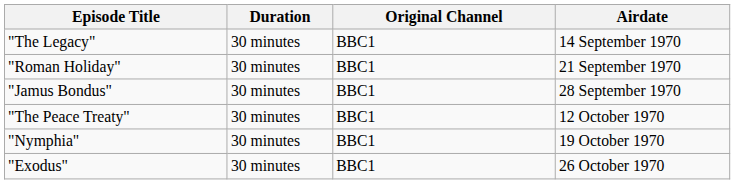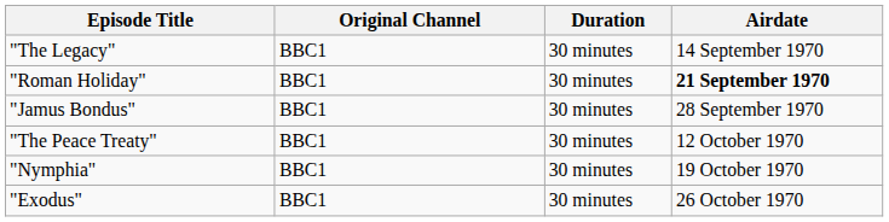 <table class="wikitable">
 <tr>
 <th style="background:99CCFF" width="220">Episode Title</th>
+<th style="background:99CCFF" width="220">Original Channel</th>
 <th style="background:99CCFF" width="100">Duration</th>
-<th style="background:99CCFF" width="220">Original Channel</th>
 <th style="background:99CCFF" width="170">Airdate</th>
 </tr>
 <tr>
 <td>"The Legacy"</td>
+<td>BBC1</td>
 <td>30 minutes</td>
-<td>BBC1</td>
 <td>14 September 1970</td>
 </tr>
 <tr>
 <td>"Roman Holiday"</td>
+<td>BBC1</td>
 <td>30 minutes</td>
-<td>BBC1</td>
-<td>21 September 1970</td>
+<td><strong>21 September 1970</strong></td>
 </tr>
 <tr>
 <td>"Jamus Bondus"</td>
+<td>BBC1</td>
 <td>30 minutes</td>
-<td>BBC1</td>
 <td>28 September 1970</td>
 </tr>
 <tr>
 <td>"The Peace Treaty"</td>
+<td>BBC1</td>
 <td>30 minutes</td>
-<td>BBC1</td>
 <td>12 October 1970</td>
 </tr>
 <tr>
 <td>"Nymphia"</td>
+<td>BBC1</td>
 <td>30 minutes</td>
-<td>BBC1</td>
 <td>19 October 1970</td>
 </tr>
 <tr>
 <td>"Exodus"</td>
+<td>BBC1</td>
 <td>30 minutes</td>
-<td>BBC1</td>
 <td>26 October 1970</td>
 </tr>
 </table>
